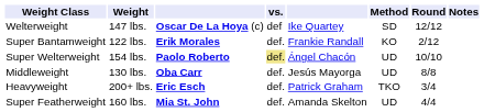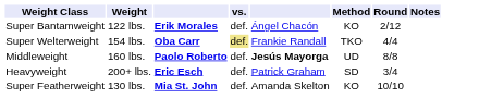 <table class="toccolours" style="font-size: 85%;">
 <tr>
 <th style="background:#e6e8fa; color:#000; text-align:center;">Weight Class</th>
 <th style="background:#e6e8fa; color:#000; text-align:center;">Weight</th>
 <th style="background:#e6e8fa; color:#000; text-align:center;"></th>
 <th style="background:#e6e8fa; color:#000; text-align:center;">vs.</th>
 <th style="background:#e6e8fa; color:#000; text-align:center;"></th>
 <th style="background:#e6e8fa; color:#000; text-align:center;">Method</th>
 <th style="background:#e6e8fa; color:#000; text-align:center;">Round</th>
 <th style="background:#e6e8fa; color:#000; text-align:center;">Notes</th>
 </tr>
 <tr>
-<td>Welterweight</td>
-<td>147 lbs.</td>
-<td><strong><a href='#'>Oscar De La Hoya</a></strong> (c)</td>
-<td>def</td>
-<td><a href='#'>Ike Quartey</a></td>
-<td align=center>SD</td>
-<td align=center>12/12</td>
-<td></td>
-</tr>
-<tr>
 <td>Super Bantamweight</td>
 <td>122 lbs.</td>
 <td><strong><a href='#'>Erik Morales</a></strong></td>
 <td>def.</td>
-<td><a href='#'>Frankie Randall</a></td>
+<td><a href='#'>Ángel Chacón</a></td>
 <td align=center>KO</td>
 <td align=center>2/12</td>
 <td></td>
 </tr>
 <tr>
 <td>Super Welterweight</td>
 <td>154 lbs.</td>
-<td><strong><a href='#'>Paolo Roberto</a></strong></td>
+<td><strong><a href='#'>Oba Carr</a></strong></td>
 <td style="background: khaki;">def.</td>
-<td><a href='#'>Ángel Chacón</a></td>
-<td align=center>UD</td>
-<td align=center>10/10</td>
+<td><a href='#'>Frankie Randall</a></td>
+<td align=center>TKO</td>
+<td align=center>4/4</td>
 </tr>
 <tr>
 <td>Middleweight</td>
-<td>130 lbs.</td>
-<td><strong><a href='#'>Oba Carr</a></strong></td>
+<td>160 lbs.</td>
+<td><strong><a href='#'>Paolo Roberto</a></strong></td>
 <td>def.</td>
-<td>Jesús Mayorga</td>
+<td><strong>Jesús Mayorga</strong></td>
 <td align=center>UD</td>
 <td align=center>8/8</td>
 </tr>
 <tr>
 <td>Heavyweight</td>
 <td>200+ lbs.</td>
 <td><strong><a href='#'>Eric Esch</a></strong></td>
 <td>def.</td>
 <td><a href='#'>Patrick Graham</a></td>
-<td align=center>TKO</td>
+<td align=center>SD</td>
 <td align=center>3/4</td>
 </tr>
 <tr>
 <td>Super Featherweight</td>
-<td>160 lbs.</td>
+<td>130 lbs.</td>
 <td><strong><a href='#'>Mia St. John</a></strong></td>
 <td>def.</td>
 <td>Amanda Skelton</td>
-<td align=center>UD</td>
-<td align=center>4/4</td>
+<td align=center>KO</td>
+<td align=center>10/10</td>
 </tr>
 </table>
